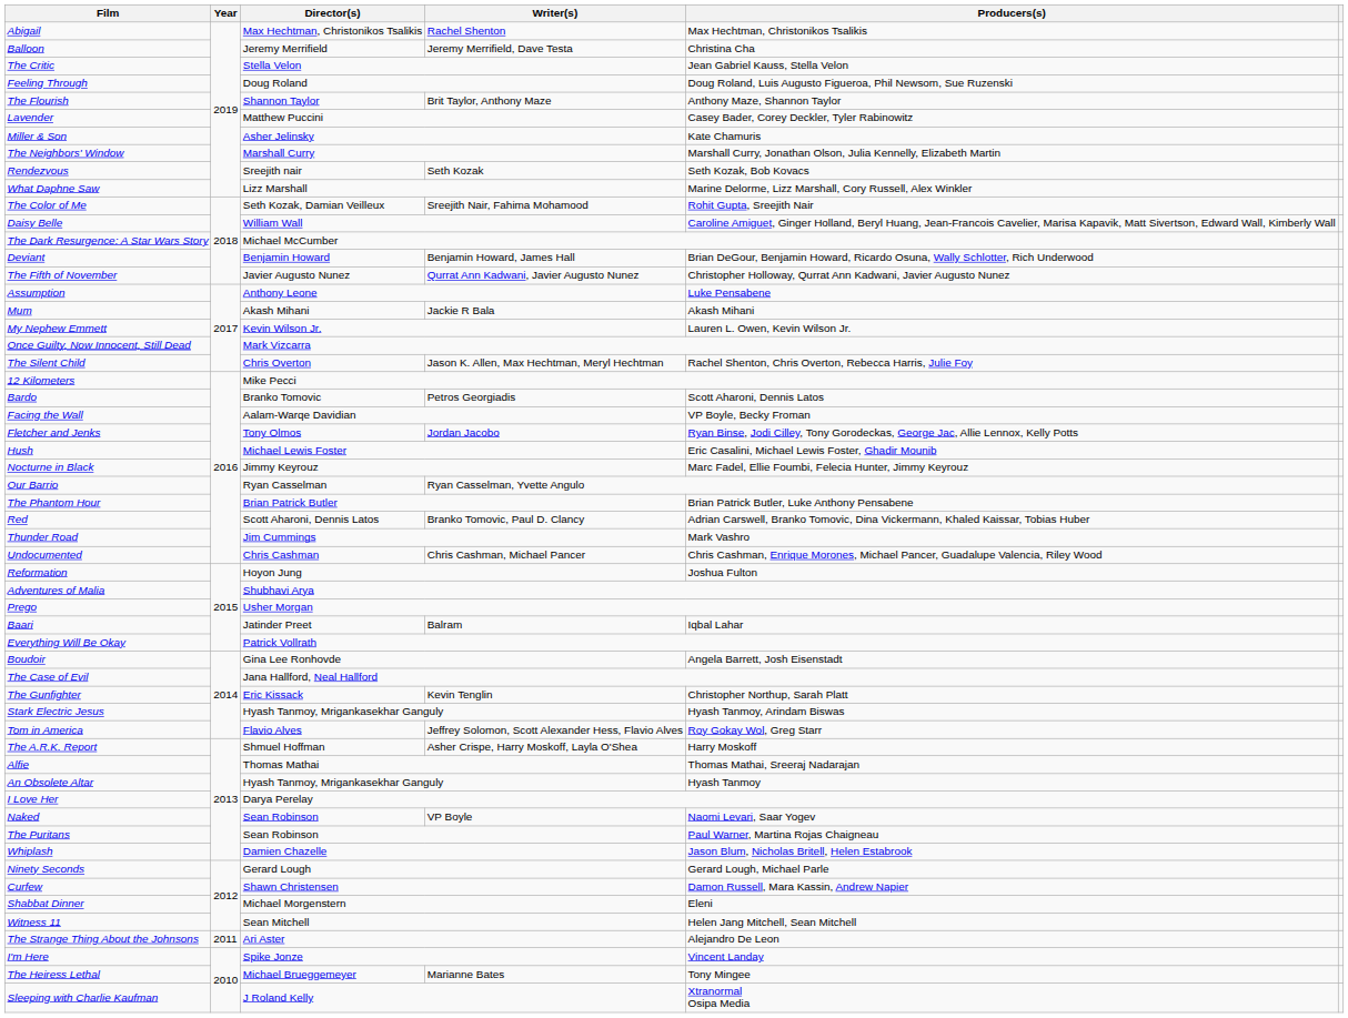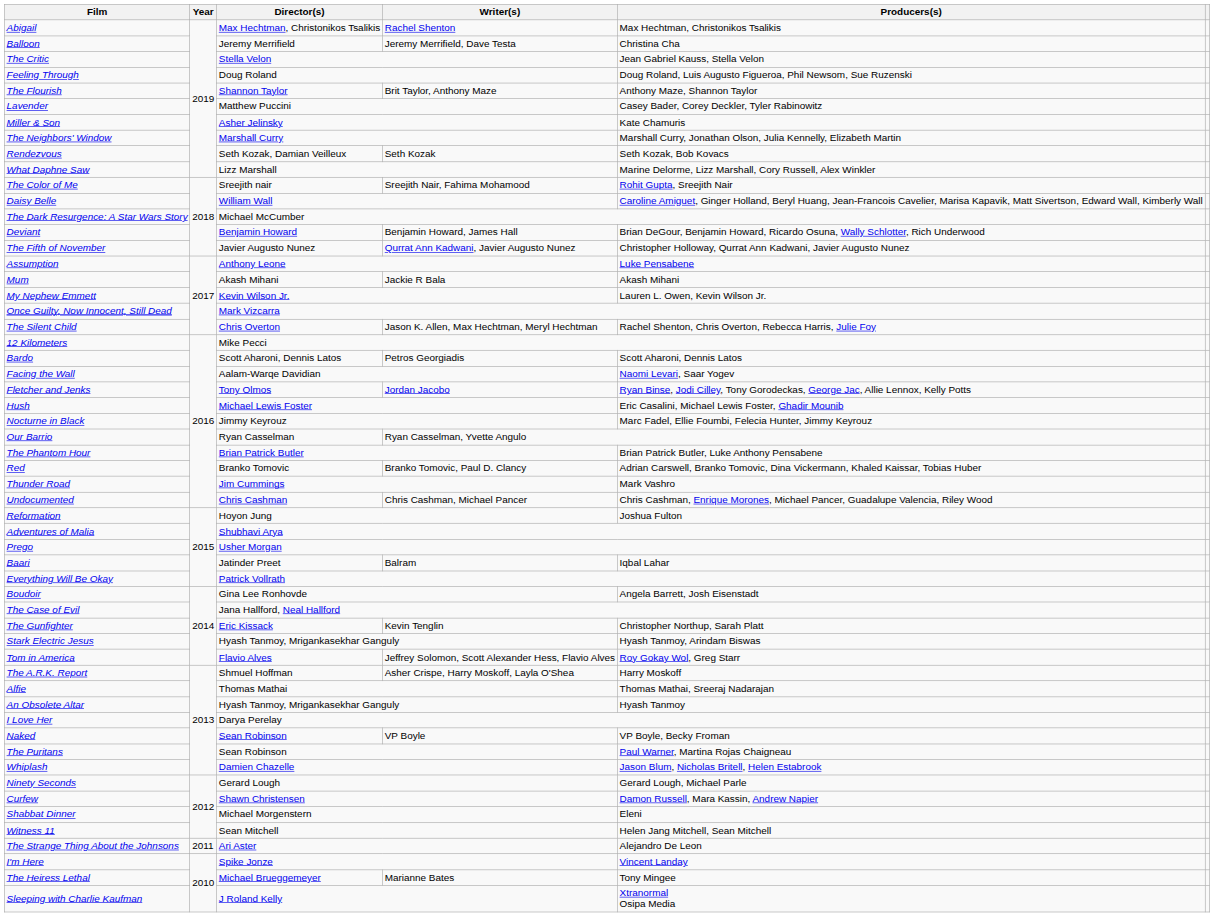 <table class="wikitable sortable">
 <tr>
 <th>Film</th>
 <th>Year</th>
 <th>Director(s)</th>
 <th>Writer(s)</th>
 <th>Producers(s)</th>
 <th></th>
 </tr>
 <tr>
 <td><em><a href='#'>Abigail</a></em></td>
 <td rowspan="10">2019</td>
 <td><a href='#'>Max Hechtman</a>, Christonikos Tsalikis</td>
 <td><a href='#'>Rachel Shenton</a></td>
 <td>Max Hechtman, Christonikos Tsalikis</td>
 <td></td>
 </tr>
 <tr>
 <td><em><a href='#'>Balloon</a></em></td>
 <td>Jeremy Merrifield</td>
 <td>Jeremy Merrifield, Dave Testa</td>
 <td>Christina Cha</td>
 <td></td>
 </tr>
 <tr>
 <td><em><a href='#'>The Critic</a></em></td>
 <td colspan="2"><a href='#'>Stella Velon</a></td>
 <td>Jean Gabriel Kauss, Stella Velon</td>
 <td></td>
 </tr>
 <tr>
 <td><em><a href='#'>Feeling Through</a></em></td>
 <td colspan="2">Doug Roland</td>
 <td>Doug Roland, Luis Augusto Figueroa, Phil Newsom, Sue Ruzenski</td>
 <td></td>
 </tr>
 <tr>
 <td><em><a href='#'>The Flourish</a></em></td>
 <td><a href='#'>Shannon Taylor</a></td>
 <td>Brit Taylor, Anthony Maze</td>
 <td>Anthony Maze, Shannon Taylor</td>
 <td></td>
 </tr>
 <tr>
 <td><em><a href='#'>Lavender</a></em></td>
 <td colspan="2">Matthew Puccini</td>
 <td>Casey Bader, Corey Deckler, Tyler Rabinowitz</td>
 <td></td>
 </tr>
 <tr>
 <td><em><a href='#'>Miller & Son</a></em></td>
 <td colspan="2"><a href='#'>Asher Jelinsky</a></td>
 <td>Kate Chamuris</td>
 <td></td>
 </tr>
 <tr>
 <td><em><a href='#'>The Neighbors' Window</a></em></td>
 <td colspan="2"><a href='#'>Marshall Curry</a></td>
 <td>Marshall Curry, Jonathan Olson, Julia Kennelly, Elizabeth Martin</td>
 <td></td>
 </tr>
 <tr>
 <td><em><a href='#'>Rendezvous</a></em></td>
-<td>Sreejith nair</td>
+<td>Seth Kozak, Damian Veilleux</td>
 <td>Seth Kozak</td>
 <td>Seth Kozak, Bob Kovacs</td>
 <td></td>
 </tr>
 <tr>
 <td><em><a href='#'>What Daphne Saw</a></em></td>
 <td colspan="2">Lizz Marshall</td>
 <td>Marine Delorme, Lizz Marshall, Cory Russell, Alex Winkler</td>
 <td></td>
 </tr>
 <tr>
 <td><em><a href='#'>The Color of Me</a></em></td>
 <td rowspan="5">2018</td>
-<td>Seth Kozak, Damian Veilleux</td>
+<td>Sreejith nair</td>
 <td>Sreejith Nair, Fahima Mohamood</td>
 <td><a href='#'>Rohit Gupta</a>, Sreejith Nair</td>
 <td></td>
 </tr>
 <tr>
 <td><a href='#'><em>Daisy Belle</em></a></td>
 <td colspan="2"><a href='#'>William Wall</a></td>
 <td><a href='#'>Caroline Amiguet</a>, Ginger Holland, Beryl Huang, Jean-Francois Cavelier, Marisa Kapavik, Matt Sivertson, Edward Wall, Kimberly Wall</td>
 <td></td>
 </tr>
 <tr>
 <td><em><a href='#'>The Dark Resurgence: A Star Wars Story</a></em></td>
 <td colspan="3">Michael McCumber</td>
 <td></td>
 </tr>
 <tr>
 <td><em><a href='#'>Deviant</a></em></td>
 <td><a href='#'>Benjamin Howard</a></td>
 <td>Benjamin Howard, James Hall</td>
 <td>Brian DeGour, Benjamin Howard, Ricardo Osuna, <a href='#'>Wally Schlotter</a>, Rich Underwood</td>
 <td></td>
 </tr>
 <tr>
 <td><em><a href='#'>The Fifth of November</a></em></td>
 <td>Javier Augusto Nunez</td>
 <td><a href='#'>Qurrat Ann Kadwani</a>, Javier Augusto Nunez</td>
 <td>Christopher Holloway, Qurrat Ann Kadwani, Javier Augusto Nunez</td>
 <td></td>
 </tr>
 <tr>
 <td><a href='#'><em>Assumption</em></a></td>
 <td rowspan="5">2017</td>
 <td colspan="2"><a href='#'>Anthony Leone</a></td>
 <td><a href='#'>Luke Pensabene</a></td>
 <td></td>
 </tr>
 <tr>
 <td><a href='#'><em>Mum</em></a></td>
 <td>Akash Mihani</td>
 <td>Jackie R Bala</td>
 <td>Akash Mihani</td>
 <td></td>
 </tr>
 <tr>
 <td><em><a href='#'>My Nephew Emmett</a></em></td>
 <td colspan="2"><a href='#'>Kevin Wilson Jr.</a></td>
 <td>Lauren L. Owen, Kevin Wilson Jr.</td>
 <td></td>
 </tr>
 <tr>
 <td><a href='#'><u><em>Once Guilty, Now Innocent, Still Dead</em></u></a></td>
 <td colspan="3"><a href='#'>Mark Vizcarra</a></td>
 <td></td>
 </tr>
 <tr>
 <td><em><a href='#'>The Silent Child</a></em></td>
 <td><a href='#'>Chris Overton</a></td>
 <td>Jason K. Allen, Max Hechtman, Meryl Hechtman</td>
 <td>Rachel Shenton, Chris Overton, Rebecca Harris, <a href='#'>Julie Foy</a></td>
 <td></td>
 </tr>
 <tr>
 <td><em><a href='#'>12 Kilometers</a></em></td>
 <td rowspan="11">2016</td>
 <td colspan="3">Mike Pecci</td>
 <td></td>
 </tr>
 <tr>
 <td><a href='#'><em>Bardo</em></a></td>
-<td>Branko Tomovic</td>
+<td>Scott Aharoni, Dennis Latos</td>
 <td>Petros Georgiadis</td>
 <td>Scott Aharoni, Dennis Latos</td>
 <td></td>
 </tr>
 <tr>
 <td><em><a href='#'>Facing the Wall</a></em></td>
 <td colspan="2">Aalam-Warqe Davidian</td>
-<td>VP Boyle, Becky Froman</td>
+<td><a href='#'>Naomi Levari</a>, Saar Yogev</td>
 <td></td>
 </tr>
 <tr>
 <td><em><a href='#'>Fletcher and Jenks</a></em></td>
 <td><a href='#'>Tony Olmos</a></td>
 <td><a href='#'>Jordan Jacobo</a></td>
 <td><a href='#'>Ryan Binse</a>, <a href='#'>Jodi Cilley</a>, Tony Gorodeckas, <a href='#'>George Jac</a>, Allie Lennox, Kelly Potts</td>
 <td></td>
 </tr>
 <tr>
 <td><em><a href='#'>Hush</a></em></td>
 <td colspan="2"><a href='#'>Michael Lewis Foster</a></td>
 <td>Eric Casalini, Michael Lewis Foster, <a href='#'>Ghadir Mounib</a></td>
 <td></td>
 </tr>
 <tr>
 <td><em><a href='#'>Nocturne in Black</a></em></td>
 <td colspan="2">Jimmy Keyrouz</td>
 <td>Marc Fadel, Ellie Foumbi, Felecia Hunter, Jimmy Keyrouz</td>
 <td></td>
 </tr>
 <tr>
 <td><em><a href='#'>Our Barrio</a></em></td>
 <td>Ryan Casselman</td>
 <td colspan="2">Ryan Casselman, Yvette Angulo</td>
 <td></td>
 </tr>
 <tr>
 <td><em><a href='#'>The Phantom Hour</a></em></td>
 <td colspan="2"><a href='#'>Brian Patrick Butler</a></td>
 <td>Brian Patrick Butler, Luke Anthony Pensabene</td>
 <td></td>
 </tr>
 <tr>
 <td><em><a href='#'>Red</a></em></td>
-<td>Scott Aharoni, Dennis Latos</td>
+<td>Branko Tomovic</td>
 <td>Branko Tomovic, Paul D. Clancy</td>
 <td>Adrian Carswell, Branko Tomovic, Dina Vickermann, Khaled Kaissar, Tobias Huber</td>
 <td></td>
 </tr>
 <tr>
 <td><em><a href='#'>Thunder Road</a></em></td>
 <td colspan="2"><a href='#'>Jim Cummings</a></td>
 <td>Mark Vashro</td>
 <td></td>
 </tr>
 <tr>
 <td><a href='#'><em>Undocumented</em></a></td>
 <td><a href='#'>Chris Cashman</a></td>
 <td>Chris Cashman, Michael Pancer</td>
 <td>Chris Cashman, <a href='#'>Enrique Morones</a>, Michael Pancer, Guadalupe Valencia, Riley Wood</td>
 <td></td>
 </tr>
 <tr>
 <td><em><a href='#'>Reformation</a></em></td>
 <td rowspan="5">2015</td>
 <td colspan="2">Hoyon Jung</td>
 <td>Joshua Fulton</td>
 <td></td>
 </tr>
 <tr>
 <td><em><a href='#'>Adventures of Malia</a></em></td>
 <td colspan="3"><a href='#'>Shubhavi Arya</a></td>
 <td></td>
 </tr>
 <tr>
 <td><em><a href='#'>Prego</a></em></td>
 <td colspan="3"><a href='#'>Usher Morgan</a></td>
 <td></td>
 </tr>
 <tr>
 <td><em><a href='#'>Baari</a></em></td>
 <td>Jatinder Preet</td>
 <td>Balram</td>
 <td>Iqbal Lahar</td>
 <td></td>
 </tr>
 <tr>
 <td><em><a href='#'>Everything Will Be Okay</a></em></td>
 <td colspan="3"><a href='#'>Patrick Vollrath</a></td>
 <td></td>
 </tr>
 <tr>
 <td><em><a href='#'>Boudoir</a></em></td>
 <td rowspan="5">2014</td>
 <td colspan="2">Gina Lee Ronhovde</td>
 <td>Angela Barrett, Josh Eisenstadt</td>
 <td></td>
 </tr>
 <tr>
 <td><em><a href='#'>The Case of Evil</a></em></td>
 <td colspan="3">Jana Hallford, <a href='#'>Neal Hallford</a></td>
 <td></td>
 </tr>
 <tr>
 <td><em><a href='#'>The Gunfighter</a></em></td>
 <td><a href='#'>Eric Kissack</a></td>
 <td>Kevin Tenglin</td>
 <td>Christopher Northup, Sarah Platt</td>
 <td></td>
 </tr>
 <tr>
 <td><em><a href='#'>Stark Electric Jesus</a></em></td>
 <td colspan="2">Hyash Tanmoy, Mrigankasekhar Ganguly</td>
 <td>Hyash Tanmoy, Arindam Biswas</td>
 <td></td>
 </tr>
 <tr>
 <td><em><a href='#'>Tom in America</a></em></td>
 <td><a href='#'>Flavio Alves</a></td>
 <td>Jeffrey Solomon, Scott Alexander Hess, Flavio Alves</td>
 <td><a href='#'>Roy Gokay Wol</a>, Greg Starr</td>
 <td></td>
 </tr>
 <tr>
 <td><em><a href='#'>The A.R.K. Report</a></em></td>
 <td rowspan="7">2013</td>
 <td>Shmuel Hoffman</td>
 <td>Asher Crispe, Harry Moskoff, Layla O'Shea</td>
 <td>Harry Moskoff</td>
 <td></td>
 </tr>
 <tr>
 <td><em><a href='#'>Alfie</a></em></td>
 <td colspan="2">Thomas Mathai</td>
 <td>Thomas Mathai, Sreeraj Nadarajan</td>
 <td></td>
 </tr>
 <tr>
 <td><em><a href='#'>An Obsolete Altar</a></em></td>
 <td colspan="2">Hyash Tanmoy, Mrigankasekhar Ganguly</td>
 <td>Hyash Tanmoy</td>
 <td></td>
 </tr>
 <tr>
 <td><em><a href='#'>I Love Her</a></em></td>
 <td colspan="3">Darya Perelay</td>
 <td></td>
 </tr>
 <tr>
 <td><em><a href='#'>Naked</a></em></td>
 <td><a href='#'>Sean Robinson</a></td>
 <td>VP Boyle</td>
-<td><a href='#'>Naomi Levari</a>, Saar Yogev</td>
+<td>VP Boyle, Becky Froman</td>
 <td></td>
 </tr>
 <tr>
 <td><em><a href='#'>The Puritans</a></em></td>
 <td colspan="2">Sean Robinson</td>
 <td><a href='#'>Paul Warner</a>, Martina Rojas Chaigneau</td>
 <td></td>
 </tr>
 <tr>
 <td><em><a href='#'>Whiplash</a></em></td>
 <td colspan="2"><a href='#'>Damien Chazelle</a></td>
 <td><a href='#'>Jason Blum</a>, <a href='#'>Nicholas Britell</a>, <a href='#'>Helen Estabrook</a></td>
 <td></td>
 </tr>
 <tr>
 <td><em><a href='#'>Ninety Seconds</a></em></td>
 <td rowspan="4">2012</td>
 <td colspan="2">Gerard Lough</td>
 <td>Gerard Lough, Michael Parle</td>
 <td></td>
 </tr>
 <tr>
 <td><em><a href='#'>Curfew</a></em></td>
 <td colspan="2"><a href='#'>Shawn Christensen</a></td>
 <td><a href='#'>Damon Russell</a>, Mara Kassin, <a href='#'>Andrew Napier</a></td>
 <td></td>
 </tr>
 <tr>
 <td><em><a href='#'>Shabbat Dinner</a></em></td>
 <td colspan="2">Michael Morgenstern</td>
 <td>Eleni</td>
 <td></td>
 </tr>
 <tr>
 <td><em><a href='#'>Witness 11</a></em></td>
 <td colspan="2">Sean Mitchell</td>
 <td>Helen Jang Mitchell, Sean Mitchell</td>
 <td></td>
 </tr>
 <tr>
 <td><em><a href='#'>The Strange Thing About the Johnsons</a></em></td>
 <td>2011</td>
 <td colspan="2"><a href='#'>Ari Aster</a></td>
 <td>Alejandro De Leon</td>
 <td></td>
 </tr>
 <tr>
 <td><em><a href='#'>I'm Here</a></em></td>
 <td rowspan="3">2010</td>
 <td colspan="2"><a href='#'>Spike Jonze</a></td>
 <td><a href='#'>Vincent Landay</a></td>
 <td></td>
 </tr>
 <tr>
 <td><em><a href='#'>The Heiress Lethal</a></em></td>
 <td><a href='#'>Michael Brueggemeyer</a></td>
 <td>Marianne Bates</td>
 <td>Tony Mingee</td>
 <td></td>
 </tr>
 <tr>
 <td><em><a href='#'>Sleeping with Charlie Kaufman</a></em></td>
 <td colspan="2"><a href='#'>J Roland Kelly</a></td>
 <td><a href='#'>Xtranormal</a><br>Osipa Media</td>
 <td></td>
 </tr>
 </table>
